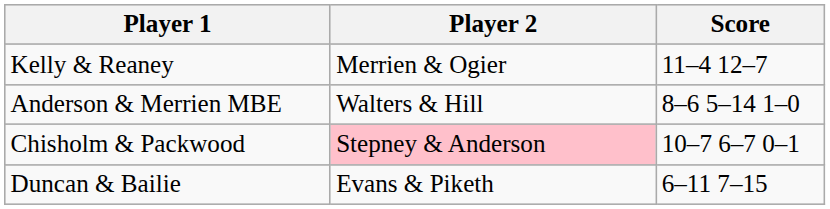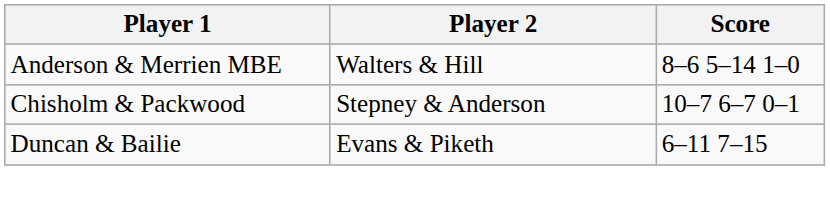 <table class="wikitable" style="font-size: 100%">
 <tr>
 <th width=200>Player 1</th>
 <th width=200>Player 2</th>
 <th width=100>Score</th>
-</tr>
-<tr>
-<td>Kelly & Reaney</td>
-<td>Merrien & Ogier</td>
-<td>11–4 12–7</td>
 </tr>
 <tr>
 <td>Anderson & Merrien MBE</td>
 <td>Walters & Hill</td>
 <td>8–6 5–14 1–0</td>
 </tr>
 <tr>
 <td>Chisholm & Packwood</td>
-<td style="background: pink;">Stepney & Anderson</td>
+<td>Stepney & Anderson</td>
 <td>10–7 6–7 0–1</td>
 </tr>
 <tr>
 <td>Duncan & Bailie</td>
 <td>Evans & Piketh</td>
 <td>6–11 7–15</td>
 </tr>
 </table>
